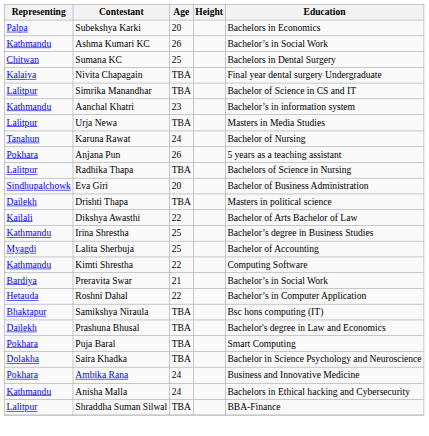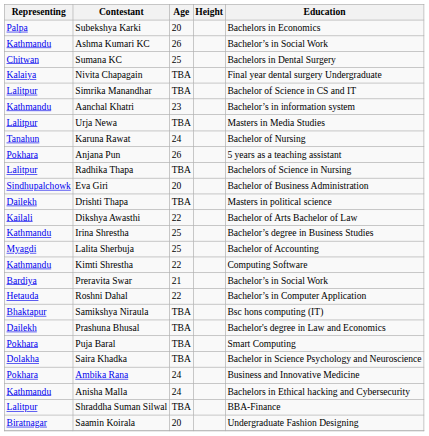 <table class="wikitable sortable" style="font-size: 95%;">
 <tr>
 <th>Representing</th>
 <th>Contestant</th>
 <th>Age</th>
 <th>Height</th>
 <th>Education</th>
 </tr>
 <tr>
 <td><a href='#'>Palpa</a></td>
 <td>Subekshya Karki</td>
 <td>20</td>
 <td></td>
 <td>Bachelors in Economics</td>
 </tr>
 <tr>
 <td><a href='#'>Kathmandu</a></td>
 <td>Ashma Kumari KC</td>
 <td>26</td>
 <td></td>
 <td>Bachelor’s in Social Work</td>
 </tr>
 <tr>
 <td><a href='#'>Chitwan</a></td>
 <td>Sumana KC</td>
 <td>25</td>
 <td></td>
 <td>Bachelors in Dental Surgery</td>
 </tr>
 <tr>
 <td><a href='#'>Kalaiya</a></td>
 <td>Nivita Chapagain</td>
 <td>TBA</td>
 <td></td>
 <td>Final year dental surgery Undergraduate</td>
 </tr>
 <tr>
 <td><a href='#'>Lalitpur</a></td>
 <td>Simrika Manandhar</td>
 <td>TBA</td>
 <td></td>
 <td>Bachelor of Science in CS and IT</td>
 </tr>
 <tr>
 <td><a href='#'>Kathmandu</a></td>
 <td>Aanchal Khatri</td>
 <td>23</td>
 <td></td>
 <td>Bachelor’s in information system</td>
 </tr>
 <tr>
 <td><a href='#'>Lalitpur</a></td>
 <td>Urja Newa</td>
 <td>TBA</td>
 <td></td>
 <td>Masters in Media Studies</td>
 </tr>
 <tr>
 <td><a href='#'>Tanahun</a></td>
 <td>Karuna Rawat</td>
 <td>24</td>
 <td></td>
 <td>Bachelor of Nursing</td>
 </tr>
 <tr>
 <td><a href='#'>Pokhara</a></td>
 <td>Anjana Pun</td>
 <td>26</td>
 <td></td>
 <td>5 years as a teaching assistant</td>
 </tr>
 <tr>
 <td><a href='#'>Lalitpur</a></td>
 <td>Radhika Thapa</td>
 <td>TBA</td>
 <td></td>
 <td>Bachelors of Science in Nursing</td>
 </tr>
 <tr>
 <td><a href='#'>Sindhupalchowk</a></td>
 <td>Eva Giri</td>
 <td>20</td>
 <td></td>
 <td>Bachelor of Business Administration</td>
 </tr>
 <tr>
 <td><a href='#'>Dailekh</a></td>
 <td>Drishti Thapa</td>
 <td>TBA</td>
 <td></td>
 <td>Masters in political science</td>
 </tr>
 <tr>
 <td><a href='#'>Kailali</a></td>
 <td>Dikshya Awasthi</td>
 <td>22</td>
 <td></td>
 <td>Bachelor of Arts Bachelor of Law</td>
 </tr>
 <tr>
 <td><a href='#'>Kathmandu</a></td>
 <td>Irina Shrestha</td>
 <td>25</td>
 <td></td>
 <td>Bachelor’s degree in Business Studies</td>
 </tr>
 <tr>
 <td><a href='#'>Myagdi</a></td>
 <td>Lalita Sherbuja</td>
 <td>25</td>
 <td></td>
 <td>Bachelor of Accounting</td>
 </tr>
 <tr>
 <td><a href='#'>Kathmandu</a></td>
 <td>Kimti Shrestha</td>
 <td>22</td>
 <td></td>
 <td>Computing Software</td>
 </tr>
 <tr>
 <td><a href='#'>Bardiya</a></td>
 <td>Preravita Swar</td>
 <td>21</td>
 <td></td>
 <td>Bachelor’s in Social Work</td>
 </tr>
 <tr>
 <td><a href='#'>Hetauda</a></td>
 <td>Roshni Dahal</td>
 <td>22</td>
 <td></td>
 <td>Bachelor’s in Computer Application</td>
 </tr>
 <tr>
 <td><a href='#'>Bhaktapur</a></td>
 <td>Samikshya Niraula</td>
 <td>TBA</td>
 <td></td>
 <td>Bsc hons computing (IT)</td>
 </tr>
 <tr>
 <td><a href='#'>Dailekh</a></td>
 <td>Prashuna Bhusal</td>
 <td>TBA</td>
 <td></td>
 <td>Bachelor's degree in Law and Economics</td>
 </tr>
 <tr>
 <td><a href='#'>Pokhara</a></td>
 <td>Puja Baral</td>
 <td>TBA</td>
 <td></td>
 <td>Smart Computing</td>
 </tr>
 <tr>
 <td><a href='#'>Dolakha</a></td>
 <td>Saira Khadka</td>
 <td>TBA</td>
 <td></td>
 <td>Bachelor in Science Psychology and Neuroscience</td>
 </tr>
 <tr>
 <td><a href='#'>Pokhara</a></td>
 <td><a href='#'>Ambika Rana</a></td>
 <td>24</td>
 <td></td>
 <td>Business and Innovative Medicine</td>
 </tr>
 <tr>
 <td><a href='#'>Kathmandu</a></td>
 <td>Anisha Malla</td>
 <td>24</td>
 <td></td>
 <td>Bachelors in Ethical hacking and Cybersecurity</td>
 </tr>
 <tr>
 <td><a href='#'>Lalitpur</a></td>
 <td>Shraddha Suman Silwal</td>
 <td>TBA</td>
 <td></td>
 <td>BBA-Finance</td>
 </tr>
 <tr>
+<td><a href='#'>Biratnagar</a></td>
+<td>Saamin Koirala</td>
+<td>20</td>
+<td></td>
+<td>Undergraduate Fashion Designing</td>
+</tr>
+<tr>
 </tr>
 </table>
